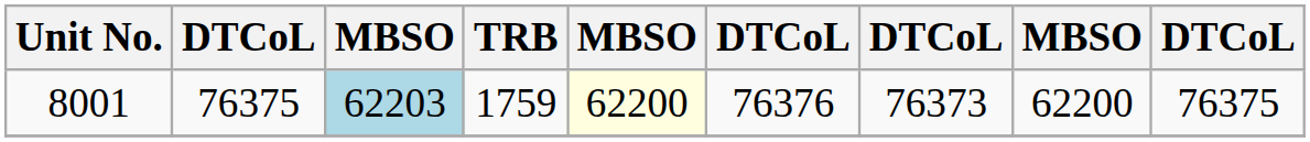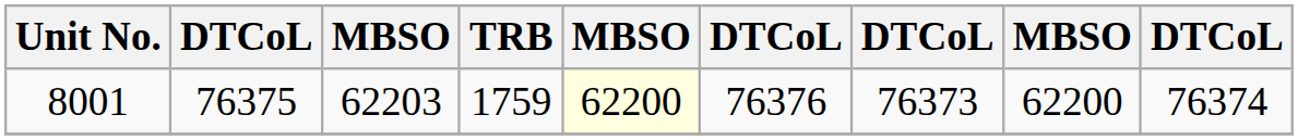 <table class="wikitable">
 <tr>
 <th>Unit No.</th>
 <th>DTCoL</th>
 <th>MBSO</th>
 <th>TRB</th>
 <th>MBSO</th>
 <th>DTCoL</th>
 <th>DTCoL</th>
 <th>MBSO</th>
 <th>DTCoL</th>
 </tr>
 <tr>
 <td align=center>8001</td>
 <td align=center>76375</td>
-<td align=center style="background: lightblue;">62203</td>
+<td align=center>62203</td>
 <td align=center>1759</td>
 <td align=center style="background: lightyellow;">62200</td>
 <td align=center>76376</td>
 <td align=center>76373</td>
 <td align=center>62200</td>
-<td align=center>76375</td>
+<td align=center>76374</td>
 </tr>
 <tr>
 </tr>
 </table>
